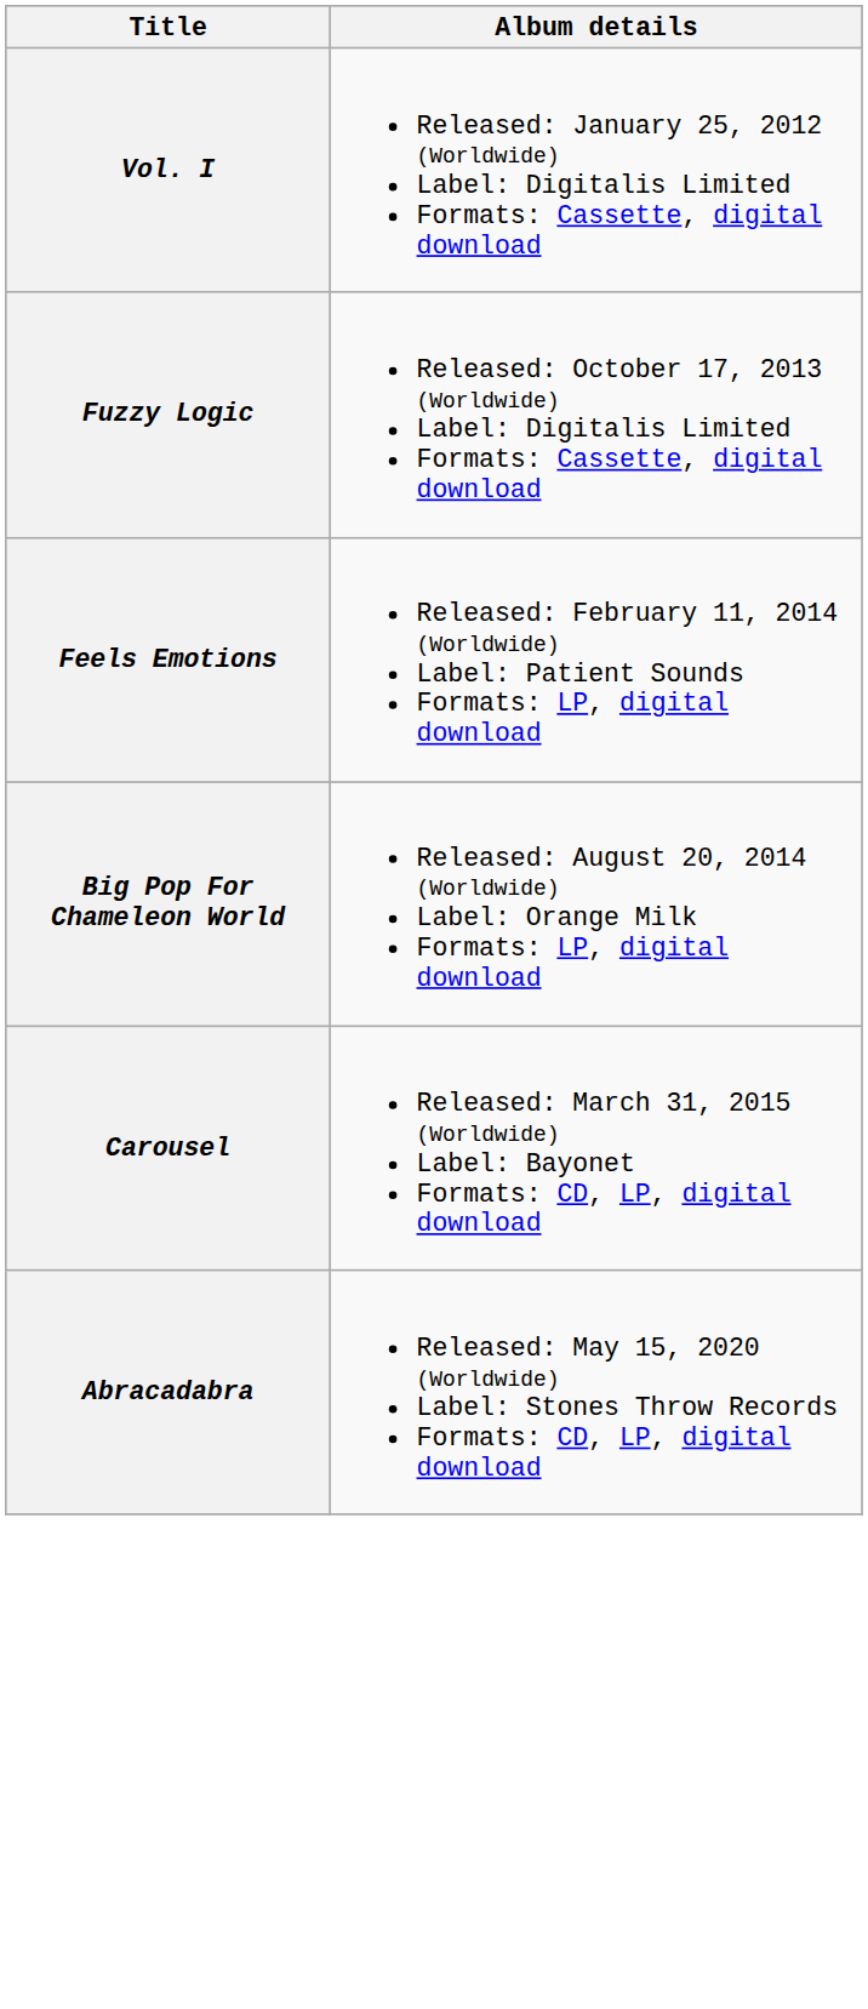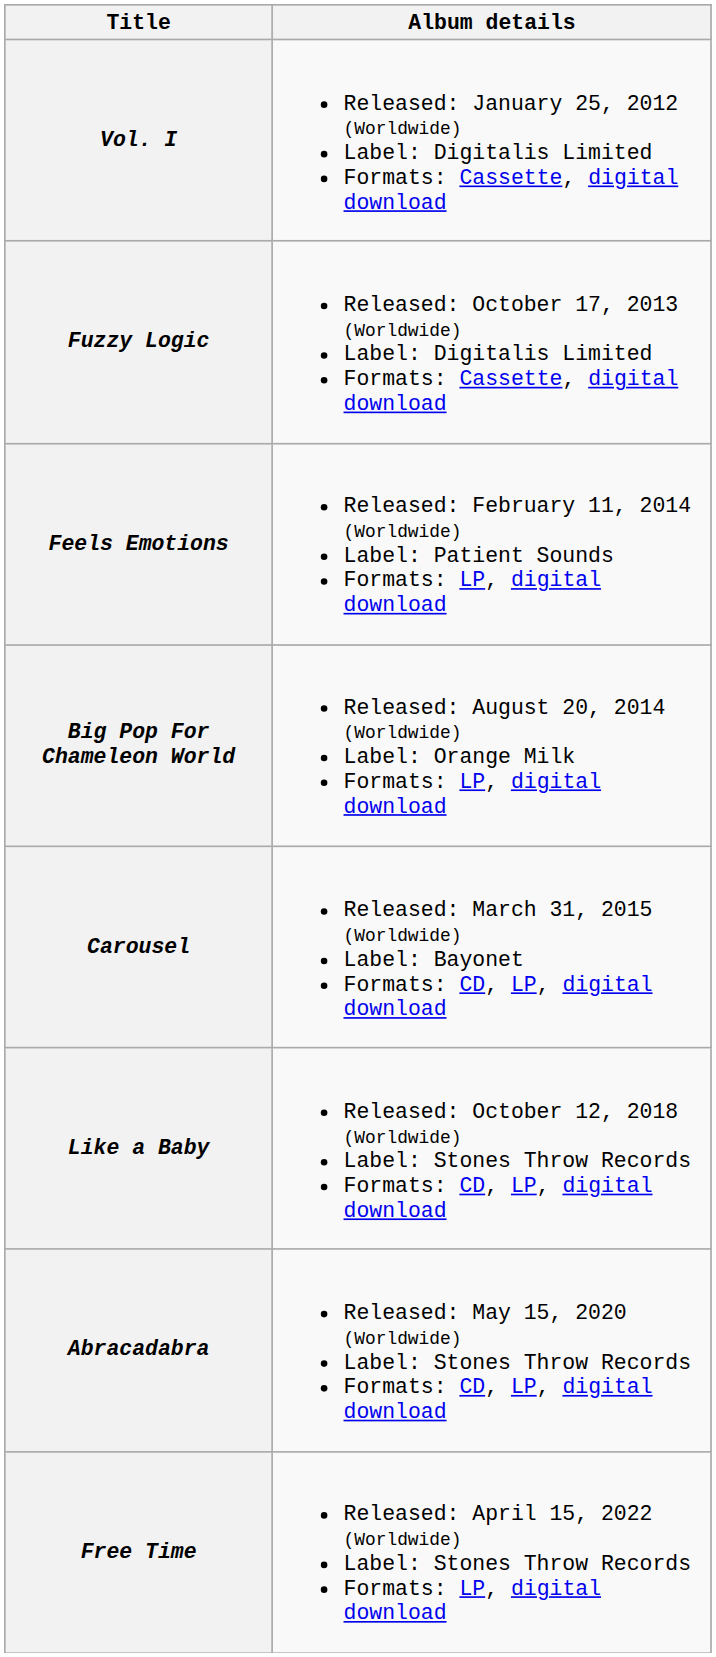 <table class="wikitable plainrowheaders">
 <tr>
 <th scope="col" style="width:12em;">Title</th>
 <th scope="col" style="width:20em;">Album details</th>
 </tr>
 <tr>
 <th scope="row"><em>Vol. I</em></th>
 <td><br><ul><li>Released: January 25, 2012 <small>(Worldwide)</small></li><li>Label: Digitalis Limited</li><li>Formats: <a href='#'>Cassette</a>, <a href='#'>digital download</a></li></ul></td>
 </tr>
 <tr>
 <th scope="row"><em>Fuzzy Logic</em></th>
 <td><br><ul><li>Released: October 17, 2013 <small>(Worldwide)</small></li><li>Label: Digitalis Limited</li><li>Formats: <a href='#'>Cassette</a>, <a href='#'>digital download</a></li></ul></td>
 </tr>
 <tr>
 <th scope="row"><em>Feels Emotions</em></th>
 <td><br><ul><li>Released: February 11, 2014 <small>(Worldwide)</small></li><li>Label: Patient Sounds</li><li>Formats: <a href='#'>LP</a>, <a href='#'>digital download</a></li></ul></td>
 </tr>
 <tr>
 <th scope="row"><em>Big Pop For Chameleon World</em></th>
 <td><br><ul><li>Released: August 20, 2014 <small>(Worldwide)</small></li><li>Label: Orange Milk</li><li>Formats: <a href='#'>LP</a>, <a href='#'>digital download</a></li></ul></td>
 </tr>
 <tr>
 <th scope="row"><em>Carousel</em></th>
 <td><br><ul><li>Released: March 31, 2015 <small>(Worldwide)</small></li><li>Label: Bayonet</li><li>Formats: <a href='#'>CD</a>, <a href='#'>LP</a>, <a href='#'>digital download</a></li></ul></td>
 </tr>
 <tr>
+<th scope="row"><em>Like a Baby</em></th>
+<td><br><ul><li>Released: October 12, 2018 <small>(Worldwide)</small></li><li>Label: Stones Throw Records</li><li>Formats: <a href='#'>CD</a>, <a href='#'>LP</a>, <a href='#'>digital download</a></li></ul></td>
+</tr>
+<tr>
 <th scope="row"><em>Abracadabra</em></th>
 <td><br><ul><li>Released: May 15, 2020 <small>(Worldwide)</small></li><li>Label: Stones Throw Records</li><li>Formats: <a href='#'>CD</a>, <a href='#'>LP</a>, <a href='#'>digital download</a></li></ul></td>
 </tr>
+<tr>
+<th scope="row"><em>Free Time</em></th>
+<td><br><ul><li>Released: April 15, 2022 <small>(Worldwide)</small></li><li>Label: Stones Throw Records</li><li>Formats: <a href='#'>LP</a>, <a href='#'>digital download</a></li></ul></td>
+</tr>
 </table>
